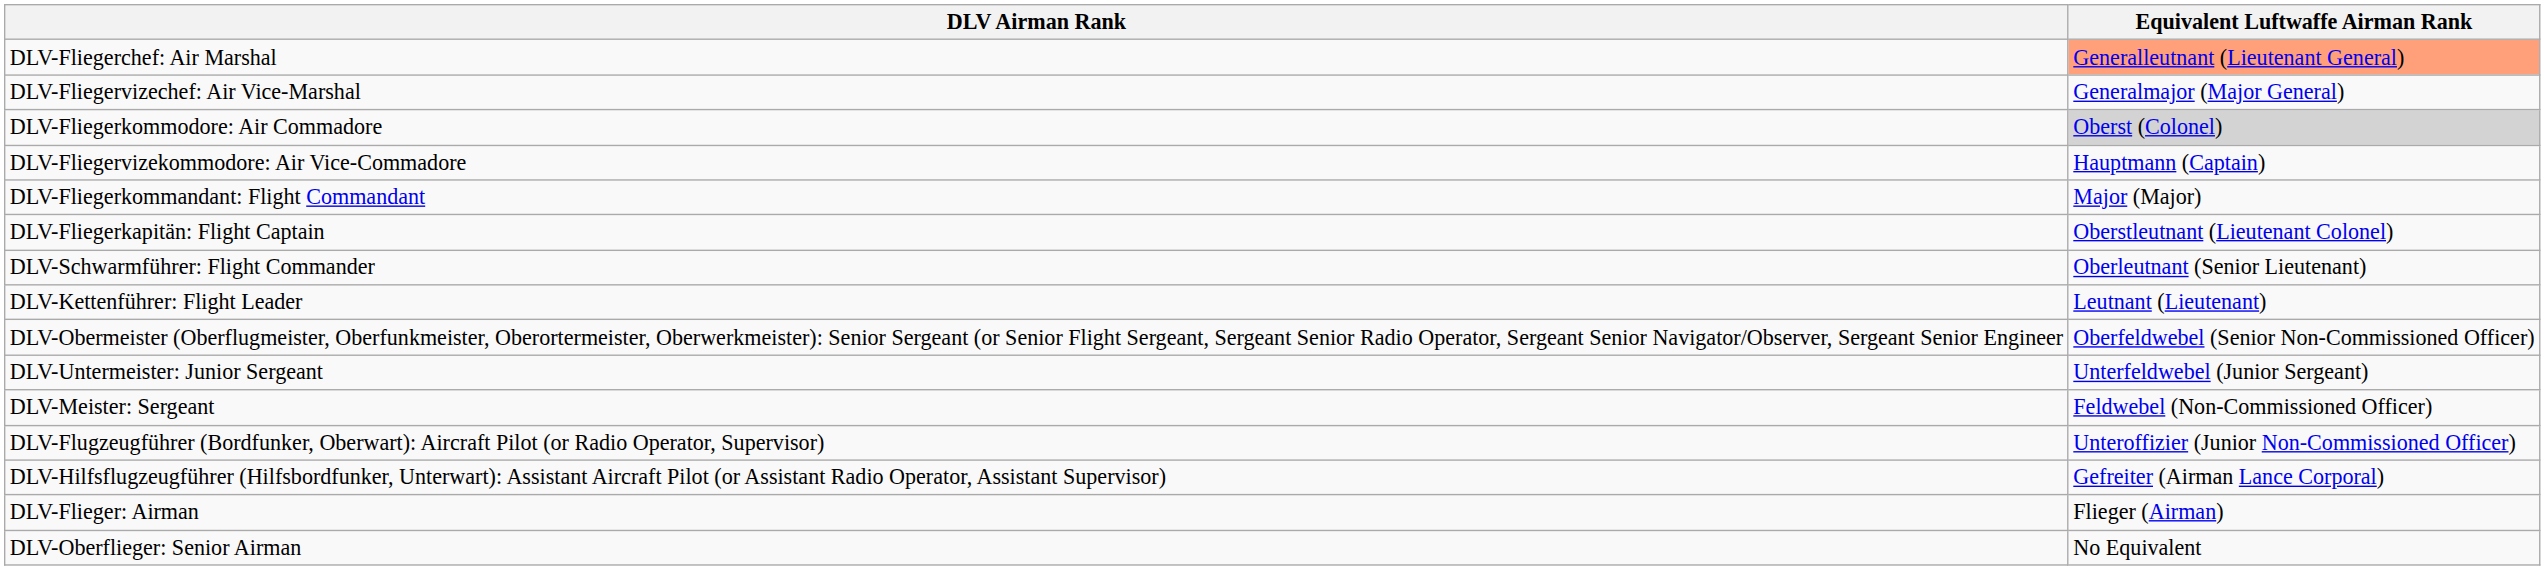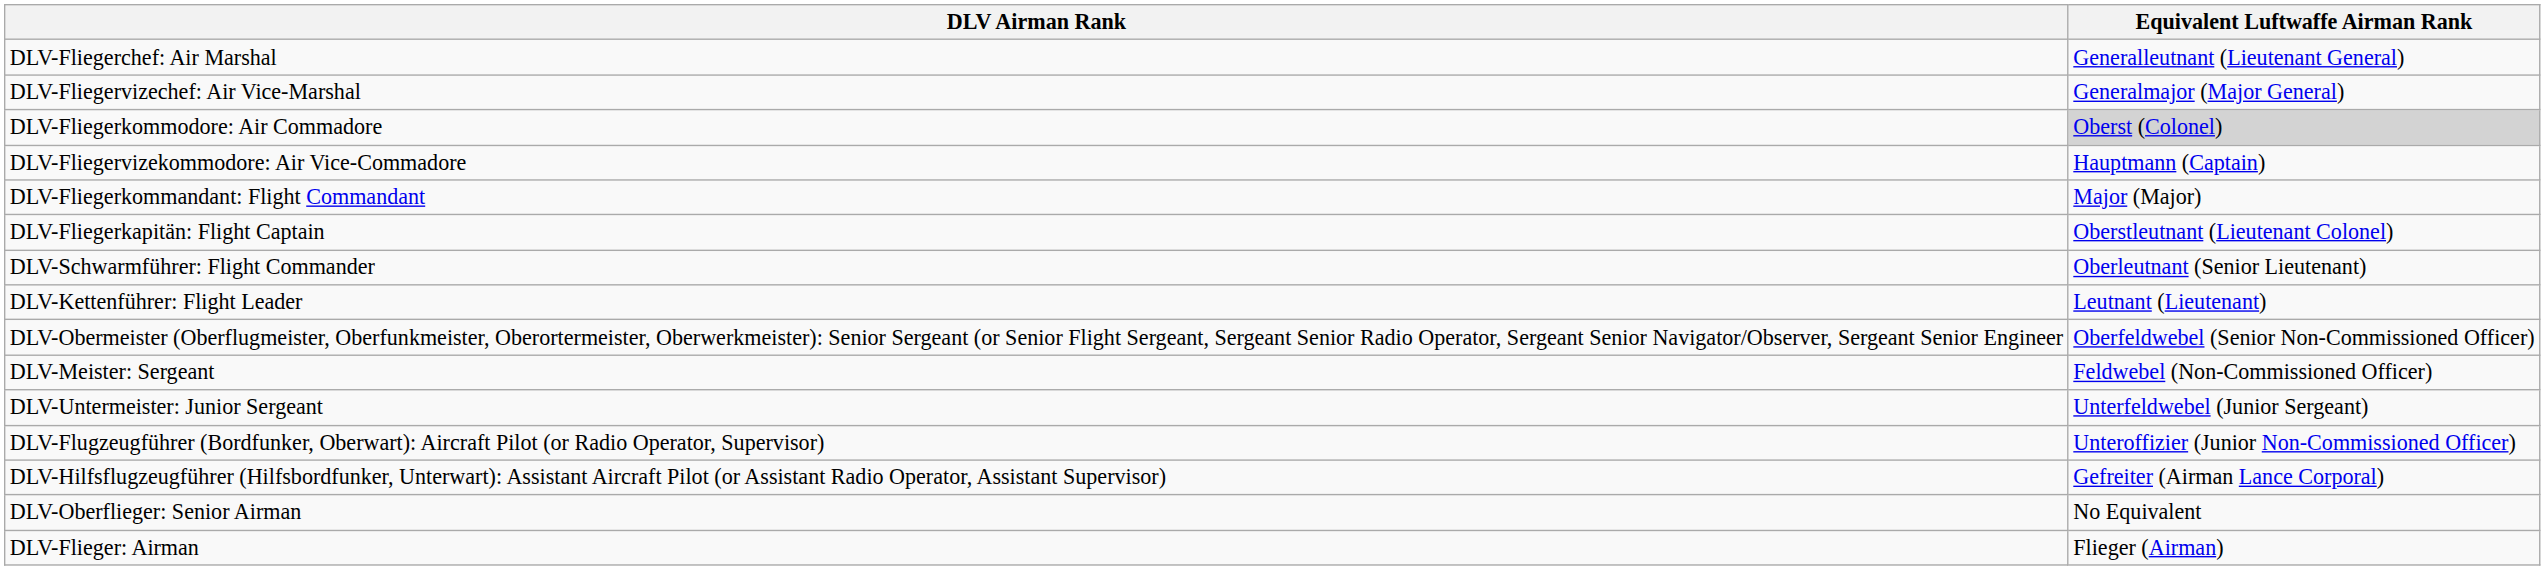 <table class="wikitable">
 <tr>
 <th>DLV Airman Rank</th>
 <th>Equivalent Luftwaffe Airman Rank</th>
 </tr>
 <tr>
 <td>DLV-Fliegerchef: Air Marshal</td>
-<td style="background: lightsalmon;"><a href='#'>Generalleutnant</a> (<a href='#'>Lieutenant General</a>)</td>
+<td><a href='#'>Generalleutnant</a> (<a href='#'>Lieutenant General</a>)</td>
 </tr>
 <tr>
 <td>DLV-Fliegervizechef: Air Vice-Marshal</td>
 <td><a href='#'>Generalmajor</a> (<a href='#'>Major General</a>)</td>
 </tr>
 <tr>
 <td>DLV-Fliegerkommodore: Air Commadore</td>
 <td style="background: lightgrey;"><a href='#'>Oberst</a> (<a href='#'>Colonel</a>)</td>
 </tr>
 <tr>
 <td>DLV-Fliegervizekommodore: Air Vice-Commadore</td>
 <td><a href='#'>Hauptmann</a> (<a href='#'>Captain</a>)</td>
 </tr>
 <tr>
 <td>DLV-Fliegerkommandant: Flight <a href='#'>Commandant</a></td>
 <td><a href='#'>Major</a> (Major)</td>
 </tr>
 <tr>
 <td>DLV-Fliegerkapitän: Flight Captain</td>
 <td><a href='#'>Oberstleutnant</a> (<a href='#'>Lieutenant Colonel</a>)</td>
 </tr>
 <tr>
 <td>DLV-Schwarmführer: Flight Commander</td>
 <td><a href='#'>Oberleutnant</a> (Senior Lieutenant)</td>
 </tr>
 <tr>
 <td>DLV-Kettenführer: Flight Leader</td>
 <td><a href='#'>Leutnant</a> (<a href='#'>Lieutenant</a>)</td>
 </tr>
 <tr>
 <td>DLV-Obermeister (Oberflugmeister, Oberfunkmeister, Oberortermeister, Oberwerkmeister): Senior Sergeant (or Senior Flight Sergeant, Sergeant Senior Radio Operator, Sergeant Senior Navigator/Observer, Sergeant Senior Engineer</td>
 <td><a href='#'>Oberfeldwebel</a> (Senior Non-Commissioned Officer)</td>
 </tr>
 <tr>
+<td>DLV-Meister: Sergeant</td>
+<td><a href='#'>Feldwebel</a> (Non-Commissioned Officer)</td>
+</tr>
+<tr>
 <td>DLV-Untermeister: Junior Sergeant</td>
 <td><a href='#'>Unterfeldwebel</a> (Junior Sergeant)</td>
-</tr>
-<tr>
-<td>DLV-Meister: Sergeant</td>
-<td><a href='#'>Feldwebel</a> (Non-Commissioned Officer)</td>
 </tr>
 <tr>
 <td>DLV-Flugzeugführer (Bordfunker, Oberwart): Aircraft Pilot (or Radio Operator, Supervisor)</td>
 <td><a href='#'>Unteroffizier</a> (Junior <a href='#'>Non-Commissioned Officer</a>)</td>
 </tr>
 <tr>
 <td>DLV-Hilfsflugzeugführer (Hilfsbordfunker, Unterwart): Assistant Aircraft Pilot (or Assistant Radio Operator, Assistant Supervisor)</td>
 <td><a href='#'>Gefreiter</a> (Airman <a href='#'>Lance Corporal</a>)</td>
 </tr>
 <tr>
+<td>DLV-Oberflieger: Senior Airman</td>
+<td>No Equivalent</td>
+</tr>
+<tr>
 <td>DLV-Flieger: Airman</td>
 <td>Flieger (<a href='#'>Airman</a>)</td>
 </tr>
-<tr>
-<td>DLV-Oberflieger: Senior Airman</td>
-<td>No Equivalent</td>
-</tr>
 </table>
